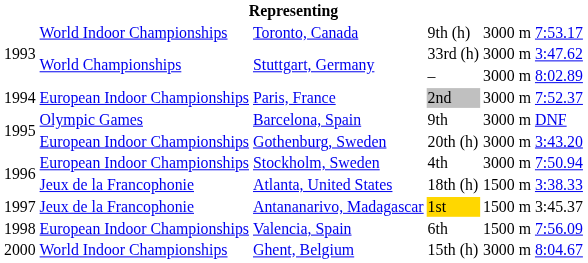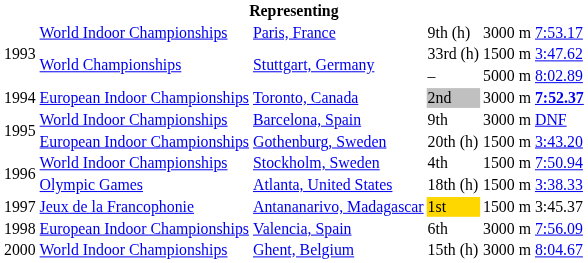 <table>
 <tr>
 <th colspan="6">Representing </th>
 </tr>
 <tr>
 <td rowspan=3>1993</td>
 <td><a href='#'>World Indoor Championships</a></td>
-<td><a href='#'>Toronto, Canada</a></td>
+<td><a href='#'>Paris, France</a></td>
 <td>9th (h)</td>
 <td>3000 m</td>
 <td><a href='#'>7:53.17</a></td>
 </tr>
 <tr>
 <td rowspan=2><a href='#'>World Championships</a></td>
 <td rowspan=2><a href='#'>Stuttgart, Germany</a></td>
 <td>33rd (h)</td>
-<td>3000 m</td>
+<td>1500 m</td>
 <td><a href='#'>3:47.62</a></td>
 </tr>
 <tr>
 <td>–</td>
-<td>3000 m</td>
+<td>5000 m</td>
 <td><a href='#'>8:02.89</a></td>
 </tr>
 <tr>
 <td>1994</td>
 <td><a href='#'>European Indoor Championships</a></td>
-<td><a href='#'>Paris, France</a></td>
+<td><a href='#'>Toronto, Canada</a></td>
 <td bgcolor=silver>2nd</td>
 <td>3000 m</td>
-<td><a href='#'>7:52.37</a></td>
+<td><strong><a href='#'>7:52.37</a></strong></td>
 </tr>
 <tr>
 <td rowspan=2>1995</td>
-<td><a href='#'>Olympic Games</a></td>
+<td><a href='#'>World Indoor Championships</a></td>
 <td><a href='#'>Barcelona, Spain</a></td>
 <td>9th</td>
 <td>3000 m</td>
 <td><a href='#'>DNF</a></td>
 </tr>
 <tr>
 <td><a href='#'>European Indoor Championships</a></td>
 <td><a href='#'>Gothenburg, Sweden</a></td>
 <td>20th (h)</td>
-<td>3000 m</td>
+<td>1500 m</td>
 <td><a href='#'>3:43.20</a></td>
 </tr>
 <tr>
 <td rowspan=2>1996</td>
-<td><a href='#'>European Indoor Championships</a></td>
+<td><a href='#'>World Indoor Championships</a></td>
 <td><a href='#'>Stockholm, Sweden</a></td>
 <td>4th</td>
-<td>3000 m</td>
+<td>1500 m</td>
 <td><a href='#'>7:50.94</a></td>
 </tr>
 <tr>
-<td><a href='#'>Jeux de la Francophonie</a></td>
+<td><a href='#'>Olympic Games</a></td>
 <td><a href='#'>Atlanta, United States</a></td>
 <td>18th (h)</td>
 <td>1500 m</td>
 <td><a href='#'>3:38.33</a></td>
 </tr>
 <tr>
 <td>1997</td>
 <td><a href='#'>Jeux de la Francophonie</a></td>
 <td><a href='#'>Antananarivo, Madagascar</a></td>
 <td bgcolor=gold>1st</td>
 <td>1500 m</td>
 <td>3:45.37</td>
 </tr>
 <tr>
 <td>1998</td>
 <td><a href='#'>European Indoor Championships</a></td>
 <td><a href='#'>Valencia, Spain</a></td>
 <td>6th</td>
-<td>1500 m</td>
+<td>3000 m</td>
 <td><a href='#'>7:56.09</a></td>
 </tr>
 <tr>
 <td>2000</td>
 <td><a href='#'>World Indoor Championships</a></td>
 <td><a href='#'>Ghent, Belgium</a></td>
 <td>15th (h)</td>
 <td>3000 m</td>
 <td><a href='#'>8:04.67</a></td>
 </tr>
 </table>
